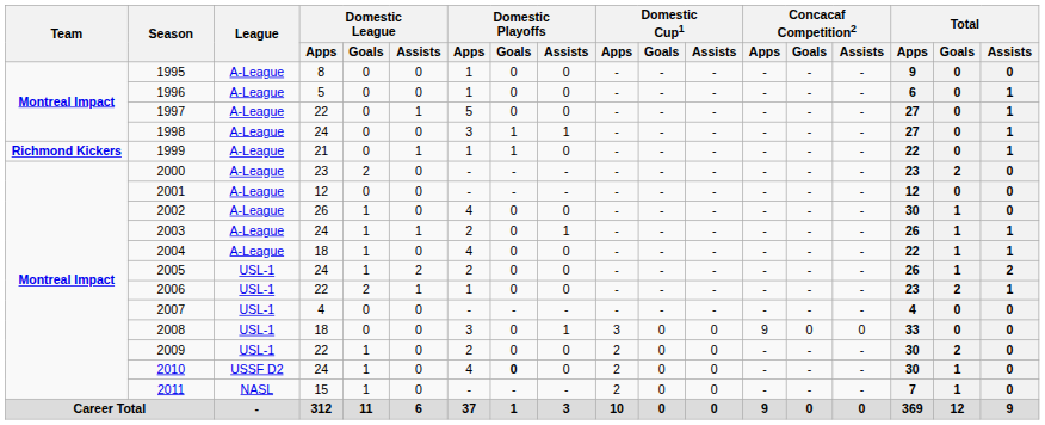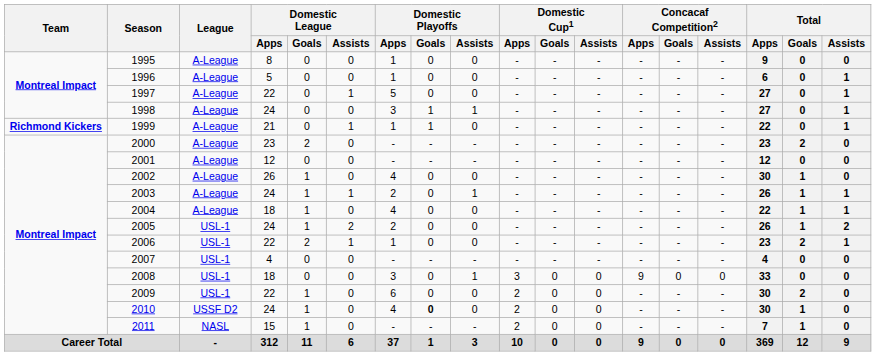 <table class="wikitable" style=font-size:90% text-align: center width=75%>
 <tr>
 <th rowspan=2 width=10%><strong>Team</strong></th>
 <th rowspan=2 width=7%><strong>Season</strong></th>
 <th rowspan=2 width=7%><strong>League</strong></th>
 <th colspan=3 width=10%>Domestic<br>League</th>
 <th colspan=3 width=10%>Domestic<br>Playoffs</th>
 <th colspan=3 width=10%>Domestic<br>Cup<sup>1</sup></th>
 <th colspan=3 width=10%>Concacaf<br>Competition<sup>2</sup></th>
 <th colspan=3 width=10%>Total</th>
 </tr>
 <tr>
 <th align=center><strong>Apps</strong></th>
 <th align=center><strong>Goals</strong></th>
 <th align=center><strong>Assists</strong></th>
 <th align=center><strong>Apps</strong></th>
 <th align=center><strong>Goals</strong></th>
 <th align=center><strong>Assists</strong></th>
 <th align=center><strong>Apps</strong></th>
 <th align=center><strong>Goals</strong></th>
 <th align=center><strong>Assists</strong></th>
 <th align=center><strong>Apps</strong></th>
 <th align=center><strong>Goals</strong></th>
 <th align=center><strong>Assists</strong></th>
 <th align=center><strong>Apps</strong></th>
 <th align=center><strong>Goals</strong></th>
 <th align=center><strong>Assists</strong></th>
 </tr>
 <tr>
 <td rowspan=4 align=center><strong><a href='#'>Montreal Impact</a></strong></td>
 <td align=center>1995</td>
 <td align=center><a href='#'>A-League</a></td>
 <td align=center>8</td>
 <td align=center>0</td>
 <td align=center>0</td>
 <td align=center>1</td>
 <td align=center>0</td>
 <td align=center>0</td>
 <td align=center>-</td>
 <td align=center>-</td>
 <td align=center>-</td>
 <td align=center>-</td>
 <td align=center>-</td>
 <td align=center>-</td>
 <th align=center><strong>9</strong></th>
 <th align=center><strong>0</strong></th>
 <th align=center><strong>0</strong></th>
 </tr>
 <tr>
 <td align=center>1996</td>
 <td align=center><a href='#'>A-League</a></td>
 <td align=center>5</td>
 <td align=center>0</td>
 <td align=center>0</td>
 <td align=center>1</td>
 <td align=center>0</td>
 <td align=center>0</td>
 <td align=center>-</td>
 <td align=center>-</td>
 <td align=center>-</td>
 <td align=center>-</td>
 <td align=center>-</td>
 <td align=center>-</td>
 <th align=center><strong>6</strong></th>
 <th align=center><strong>0</strong></th>
 <th align=center><strong>1</strong></th>
 </tr>
 <tr>
 <td align=center>1997</td>
 <td align=center><a href='#'>A-League</a></td>
 <td align=center>22</td>
 <td align=center>0</td>
 <td align=center>1</td>
 <td align=center>5</td>
 <td align=center>0</td>
 <td align=center>0</td>
 <td align=center>-</td>
 <td align=center>-</td>
 <td align=center>-</td>
 <td align=center>-</td>
 <td align=center>-</td>
 <td align=center>-</td>
 <th align=center><strong>27</strong></th>
 <th align=center><strong>0</strong></th>
 <th align=center><strong>1</strong></th>
 </tr>
 <tr>
 <td align=center>1998</td>
 <td align=center><a href='#'>A-League</a></td>
 <td align=center>24</td>
 <td align=center>0</td>
 <td align=center>0</td>
 <td align=center>3</td>
 <td align=center>1</td>
 <td align=center>1</td>
 <td align=center>-</td>
 <td align=center>-</td>
 <td align=center>-</td>
 <td align=center>-</td>
 <td align=center>-</td>
 <td align=center>-</td>
 <th align=center><strong>27</strong></th>
 <th align=center><strong>0</strong></th>
 <th align=center><strong>1</strong></th>
 </tr>
 <tr>
 <td rowspan=1 align=center><strong><a href='#'>Richmond Kickers</a></strong></td>
 <td align=center>1999</td>
 <td align=center><a href='#'>A-League</a></td>
 <td align=center>21</td>
 <td align=center>0</td>
 <td align=center>1</td>
 <td align=center>1</td>
 <td align=center>1</td>
 <td align=center>0</td>
 <td align=center>-</td>
 <td align=center>-</td>
 <td align=center>-</td>
 <td align=center>-</td>
 <td align=center>-</td>
 <td align=center>-</td>
 <th align=center><strong>22</strong></th>
 <th align=center><strong>0</strong></th>
 <th align=center><strong>1</strong></th>
 </tr>
 <tr>
 <td rowspan=12 align=center><strong><a href='#'>Montreal Impact</a></strong></td>
 <td align=center>2000</td>
 <td align=center><a href='#'>A-League</a></td>
 <td align=center>23</td>
 <td align=center>2</td>
 <td align=center>0</td>
 <td align=center>-</td>
 <td align=center>-</td>
 <td align=center>-</td>
 <td align=center>-</td>
 <td align=center>-</td>
 <td align=center>-</td>
 <td align=center>-</td>
 <td align=center>-</td>
 <td align=center>-</td>
 <th align=center><strong>23</strong></th>
 <th align=center><strong>2</strong></th>
 <th align=center><strong>0</strong></th>
 </tr>
 <tr>
 <td align=center>2001</td>
 <td align=center><a href='#'>A-League</a></td>
 <td align=center>12</td>
 <td align=center>0</td>
 <td align=center>0</td>
 <td align=center>-</td>
 <td align=center>-</td>
 <td align=center>-</td>
 <td align=center>-</td>
 <td align=center>-</td>
 <td align=center>-</td>
 <td align=center>-</td>
 <td align=center>-</td>
 <td align=center>-</td>
 <th align=center><strong>12</strong></th>
 <th align=center><strong>0</strong></th>
 <th align=center><strong>0</strong></th>
 </tr>
 <tr>
 <td align=center>2002</td>
 <td align=center><a href='#'>A-League</a></td>
 <td align=center>26</td>
 <td align=center>1</td>
 <td align=center>0</td>
 <td align=center>4</td>
 <td align=center>0</td>
 <td align=center>0</td>
 <td align=center>-</td>
 <td align=center>-</td>
 <td align=center>-</td>
 <td align=center>-</td>
 <td align=center>-</td>
 <td align=center>-</td>
 <th align=center><strong>30</strong></th>
 <th align=center><strong>1</strong></th>
 <th align=center><strong>0</strong></th>
 </tr>
 <tr>
 <td align=center>2003</td>
 <td align=center><a href='#'>A-League</a></td>
 <td align=center>24</td>
 <td align=center>1</td>
 <td align=center>1</td>
 <td align=center>2</td>
 <td align=center>0</td>
 <td align=center>1</td>
 <td align=center>-</td>
 <td align=center>-</td>
 <td align=center>-</td>
 <td align=center>-</td>
 <td align=center>-</td>
 <td align=center>-</td>
 <th align=center><strong>26</strong></th>
 <th align=center><strong>1</strong></th>
 <th align=center><strong>1</strong></th>
 </tr>
 <tr>
 <td align=center>2004</td>
 <td align=center><a href='#'>A-League</a></td>
 <td align=center>18</td>
 <td align=center>1</td>
 <td align=center>0</td>
 <td align=center>4</td>
 <td align=center>0</td>
 <td align=center>0</td>
 <td align=center>-</td>
 <td align=center>-</td>
 <td align=center>-</td>
 <td align=center>-</td>
 <td align=center>-</td>
 <td align=center>-</td>
 <th align=center><strong>22</strong></th>
 <th align=center><strong>1</strong></th>
 <th align=center><strong>1</strong></th>
 </tr>
 <tr>
 <td align=center>2005</td>
 <td align=center><a href='#'>USL-1</a></td>
 <td align=center>24</td>
 <td align=center>1</td>
 <td align=center>2</td>
 <td align=center>2</td>
 <td align=center>0</td>
 <td align=center>0</td>
 <td align=center>-</td>
 <td align=center>-</td>
 <td align=center>-</td>
 <td align=center>-</td>
 <td align=center>-</td>
 <td align=center>-</td>
 <th align=center><strong>26</strong></th>
 <th align=center><strong>1</strong></th>
 <th align=center><strong>2</strong></th>
 </tr>
 <tr>
 <td align=center>2006</td>
 <td align=center><a href='#'>USL-1</a></td>
 <td align=center>22</td>
 <td align=center>2</td>
 <td align=center>1</td>
 <td align=center>1</td>
 <td align=center>0</td>
 <td align=center>0</td>
 <td align=center>-</td>
 <td align=center>-</td>
 <td align=center>-</td>
 <td align=center>-</td>
 <td align=center>-</td>
 <td align=center>-</td>
 <th align=center><strong>23</strong></th>
 <th align=center><strong>2</strong></th>
 <th align=center><strong>1</strong></th>
 </tr>
 <tr>
 <td align=center>2007</td>
 <td align=center><a href='#'>USL-1</a></td>
 <td align=center>4</td>
 <td align=center>0</td>
 <td align=center>0</td>
 <td align=center>-</td>
 <td align=center>-</td>
 <td align=center>-</td>
 <td align=center>-</td>
 <td align=center>-</td>
 <td align=center>-</td>
 <td align=center>-</td>
 <td align=center>-</td>
 <td align=center>-</td>
 <th align=center><strong>4</strong></th>
 <th align=center><strong>0</strong></th>
 <th align=center><strong>0</strong></th>
 </tr>
 <tr>
 <td align=center>2008</td>
 <td align=center><a href='#'>USL-1</a></td>
 <td align=center>18</td>
 <td align=center>0</td>
 <td align=center>0</td>
 <td align=center>3</td>
 <td align=center>0</td>
 <td align=center>1</td>
 <td align=center>3</td>
 <td align=center>0</td>
 <td align=center>0</td>
 <td align=center>9</td>
 <td align=center>0</td>
 <td align=center>0</td>
 <th align=center><strong>33</strong></th>
 <th align=center><strong>0</strong></th>
 <th align=center><strong>0</strong></th>
 </tr>
 <tr>
 <td align=center>2009</td>
 <td align=center><a href='#'>USL-1</a></td>
 <td align=center>22</td>
 <td align=center>1</td>
 <td align=center>0</td>
-<td align=center>2</td>
+<td align=center>6</td>
 <td align=center>0</td>
 <td align=center>0</td>
 <td align=center>2</td>
 <td align=center>0</td>
 <td align=center>0</td>
 <td align=center>-</td>
 <td align=center>-</td>
 <td align=center>-</td>
 <th align=center><strong>30</strong></th>
 <th align=center><strong>2</strong></th>
 <th align=center><strong>0</strong></th>
 </tr>
 <tr>
 <td align=center><a href='#'>2010</a></td>
 <td align=center><a href='#'>USSF D2</a></td>
 <td align=center>24</td>
 <td align=center>1</td>
 <td align=center>0</td>
 <td align=center>4</td>
 <td align=center><strong>0</strong></td>
 <td align=center>0</td>
 <td align=center>2</td>
 <td align=center>0</td>
 <td align=center>0</td>
 <td align=center>-</td>
 <td align=center>-</td>
 <td align=center>-</td>
 <th align=center><strong>30</strong></th>
 <th align=center><strong>1</strong></th>
 <th align=center><strong>0</strong></th>
 </tr>
 <tr>
 <td align=center><a href='#'>2011</a></td>
 <td align=center><a href='#'>NASL</a></td>
 <td align=center>15</td>
 <td align=center>1</td>
 <td align=center>0</td>
 <td align=center>-</td>
 <td align=center>-</td>
 <td align=center>-</td>
 <td align=center>2</td>
 <td align=center>0</td>
 <td align=center>0</td>
 <td align=center>-</td>
 <td align=center>-</td>
 <td align=center>-</td>
 <th align=center><strong>7</strong></th>
 <th align=center><strong>1</strong></th>
 <th align=center><strong>0</strong></th>
 </tr>
 <tr>
 <th style="background: #DCDCDC" colspan="2"><strong>Career Total</strong></th>
 <th style="background: #DCDCDC" align=center><strong>-</strong></th>
 <th style="background: #DCDCDC" align=center><strong>312</strong></th>
 <th style="background: #DCDCDC" align=center><strong>11</strong></th>
 <th style="background: #DCDCDC" align=center><strong>6</strong></th>
 <th style="background: #DCDCDC" align=center><strong>37</strong></th>
 <th style="background: #DCDCDC" align=center><strong>1</strong></th>
 <th style="background: #DCDCDC" align=center><strong>3</strong></th>
 <th style="background: #DCDCDC" align=center><strong>10</strong></th>
 <th style="background: #DCDCDC" align=center><strong>0</strong></th>
 <th style="background: #DCDCDC" align=center><strong>0</strong></th>
 <th style="background: #DCDCDC" align=center><strong>9</strong></th>
 <th style="background: #DCDCDC" align=center><strong>0</strong></th>
 <th style="background: #DCDCDC" align=center><strong>0</strong></th>
 <th style="background: #DCDCDC" align=center><strong>369</strong></th>
 <th style="background: #DCDCDC" align=center><strong>12</strong></th>
 <th style="background: #DCDCDC" align=center><strong>9</strong></th>
 </tr>
 </table>
